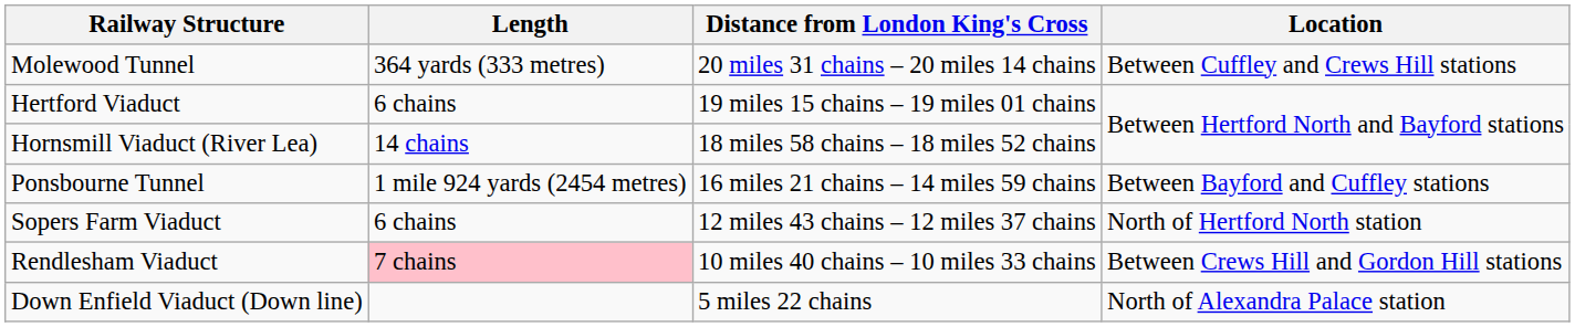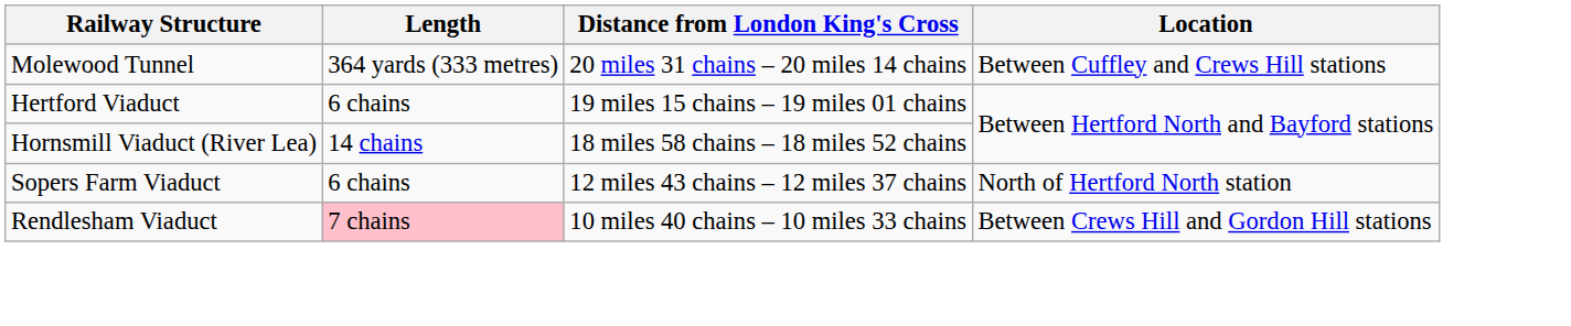 <table class="wikitable">
 <tr>
 <th>Railway Structure</th>
 <th>Length</th>
 <th>Distance from <a href='#'>London King's Cross</a></th>
 <th>Location</th>
 </tr>
 <tr>
 <td>Molewood Tunnel</td>
 <td>364 yards (333 metres)</td>
 <td>20 <a href='#'>miles</a> 31 <a href='#'>chains</a> – 20 miles 14 chains</td>
 <td>Between <a href='#'>Cuffley</a> and <a href='#'>Crews Hill</a> stations</td>
 </tr>
 <tr>
 <td>Hertford Viaduct</td>
 <td>6 chains</td>
 <td>19 miles 15 chains – 19 miles 01 chains</td>
 <td rowspan="2">Between <a href='#'>Hertford North</a> and <a href='#'>Bayford</a> stations</td>
 </tr>
 <tr>
 <td>Hornsmill Viaduct (River Lea)</td>
 <td>14 <a href='#'>chains</a></td>
 <td>18 miles 58 chains – 18 miles 52 chains</td>
 </tr>
 <tr>
-<td>Ponsbourne Tunnel</td>
-<td>1 mile 924 yards (2454 metres)</td>
-<td>16 miles 21 chains – 14 miles 59 chains</td>
-<td>Between <a href='#'>Bayford</a> and <a href='#'>Cuffley</a> stations</td>
-</tr>
-<tr>
 <td>Sopers Farm Viaduct</td>
 <td>6 chains</td>
 <td>12 miles 43 chains – 12 miles 37 chains</td>
 <td>North of <a href='#'>Hertford North</a> station</td>
 </tr>
 <tr>
 <td>Rendlesham Viaduct</td>
 <td style="background: pink;">7 chains</td>
 <td>10 miles 40 chains – 10 miles 33 chains</td>
 <td>Between <a href='#'>Crews Hill</a> and <a href='#'>Gordon Hill</a> stations</td>
 </tr>
-<tr>
-<td>Down Enfield Viaduct (Down line)</td>
-<td></td>
-<td>5 miles 22 chains</td>
-<td>North of <a href='#'>Alexandra Palace</a> station</td>
-</tr>
 </table>
